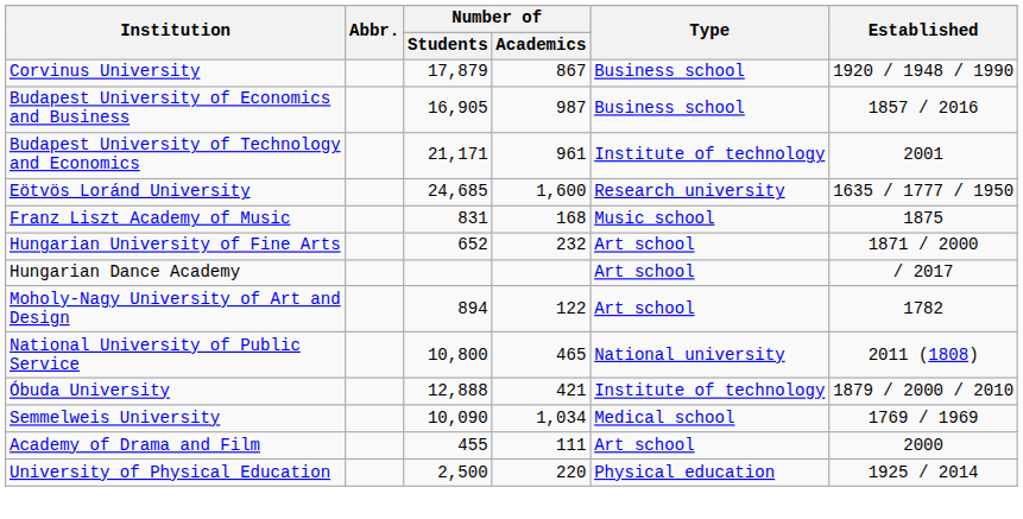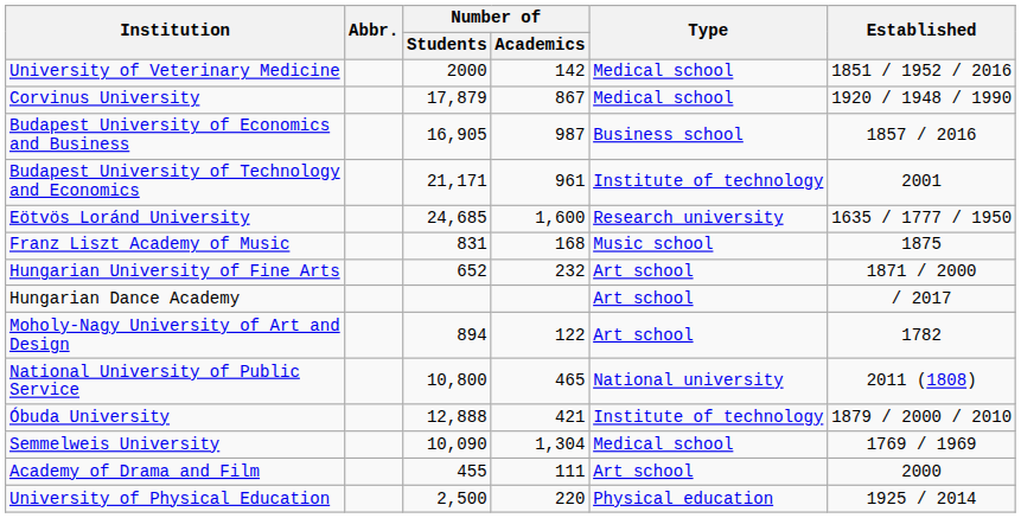 <table class="wikitable sortable" style="text-align: left; font-size:95%;">
 <tr bgcolor="#efefef">
 <th rowspan=2 width="245">Institution</th>
 <th rowspan="2">Abbr.</th>
 <th colspan="2">Number of</th>
 <th rowspan="2">Type</th>
 <th rowspan="2">Established</th>
 </tr>
 <tr>
 <th>Students</th>
 <th>Academics</th>
 </tr>
 <tr>
+<td><a href='#'>University of Veterinary Medicine</a></td>
+<td align="center"></td>
+<td align="right">2000</td>
+<td align="right">142</td>
+<td><a href='#'>Medical school</a></td>
+<td align="center">1851 / 1952 / 2016</td>
+</tr>
+<tr>
 <td><a href='#'>Corvinus University</a></td>
 <td align="center"></td>
 <td align="right">17,879</td>
 <td align="right">867</td>
-<td><a href='#'>Business school</a></td>
+<td><a href='#'>Medical school</a></td>
 <td align="center">1920 / 1948 / 1990</td>
 </tr>
 <tr>
 <td><a href='#'>Budapest University of Economics and Business</a></td>
 <td align="center"></td>
 <td align="right">16,905</td>
 <td align="right">987</td>
 <td><a href='#'>Business school</a></td>
 <td align="center">1857 / 2016</td>
 </tr>
 <tr>
 <td><a href='#'>Budapest University of Technology and Economics</a></td>
 <td align="center"></td>
 <td align="right">21,171</td>
 <td align="right">961</td>
 <td><a href='#'>Institute of technology</a></td>
 <td align="center">2001</td>
 </tr>
 <tr>
 <td><a href='#'>Eötvös Loránd University</a></td>
 <td align="center"></td>
 <td align="right">24,685</td>
 <td align="right">1,600</td>
 <td><a href='#'>Research university</a></td>
 <td align="center">1635 / 1777 / 1950</td>
 </tr>
 <tr>
 <td><a href='#'>Franz Liszt Academy of Music</a></td>
 <td align="center"></td>
 <td align="right">831</td>
 <td align="right">168</td>
 <td><a href='#'>Music school</a></td>
 <td align="center">1875</td>
 </tr>
 <tr>
 <td><a href='#'>Hungarian University of Fine Arts</a></td>
 <td align="center"></td>
 <td align="right">652</td>
 <td align="right">232</td>
 <td><a href='#'>Art school</a></td>
 <td align="center">1871 / 2000</td>
 </tr>
 <tr>
 <td>Hungarian Dance Academy</td>
 <td align="center"></td>
 <td align="right"></td>
 <td align="right"></td>
 <td><a href='#'>Art school</a></td>
 <td align="center">/ 2017</td>
 </tr>
 <tr>
 <td><a href='#'>Moholy-Nagy University of Art and Design</a></td>
 <td align="center"></td>
 <td align="right">894</td>
 <td align="right">122</td>
 <td><a href='#'>Art school</a></td>
 <td align="center">1782</td>
 </tr>
 <tr>
 <td><a href='#'>National University of Public Service</a></td>
 <td align="center"></td>
 <td align="right">10,800</td>
 <td align="right">465</td>
 <td><a href='#'>National university</a></td>
 <td align="center">2011 (<a href='#'>1808</a>)</td>
 </tr>
 <tr>
 <td><a href='#'>Óbuda University</a></td>
 <td align="center"></td>
 <td align="right">12,888</td>
 <td align="right">421</td>
 <td><a href='#'>Institute of technology</a></td>
 <td align="center">1879 / 2000 / 2010</td>
 </tr>
 <tr>
 <td><a href='#'>Semmelweis University</a></td>
 <td align="center"></td>
 <td align="right">10,090</td>
-<td align="right">1,034</td>
+<td align="right">1,304</td>
 <td><a href='#'>Medical school</a></td>
 <td align="center">1769 / 1969</td>
 </tr>
 <tr>
 <td><a href='#'>Academy of Drama and Film</a></td>
 <td align="center"></td>
 <td align="right">455</td>
 <td align="right">111</td>
 <td><a href='#'>Art school</a></td>
 <td align="center">2000</td>
 </tr>
 <tr>
 <td><a href='#'>University of Physical Education</a></td>
 <td align="center"></td>
 <td align="right">2,500</td>
 <td align="right">220</td>
 <td><a href='#'>Physical education</a></td>
 <td align="center">1925 / 2014</td>
 </tr>
 </table>
